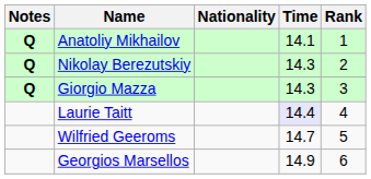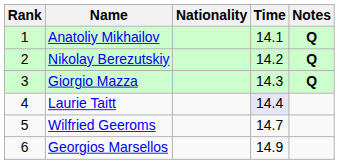 <table class="wikitable sortable" style="text-align:center">
 <tr>
-<th>Notes</th>
+<th>Rank</th>
 <th>Name</th>
 <th>Nationality</th>
 <th>Time</th>
-<th>Rank</th>
+<th>Notes</th>
 </tr>
 <tr bgcolor=ccffcc>
-<td><strong>Q</strong></td>
+<td>1</td>
 <td align=left><a href='#'>Anatoliy Mikhailov</a></td>
 <td align=left></td>
 <td>14.1</td>
-<td>1</td>
+<td><strong>Q</strong></td>
 </tr>
 <tr bgcolor=ccffcc>
-<td><strong>Q</strong></td>
+<td>2</td>
 <td align=left><a href='#'>Nikolay Berezutskiy</a></td>
 <td align=left></td>
-<td>14.3</td>
-<td>2</td>
+<td>14.2</td>
+<td><strong>Q</strong></td>
 </tr>
 <tr bgcolor=ccffcc>
-<td><strong>Q</strong></td>
+<td>3</td>
 <td align=left><a href='#'>Giorgio Mazza</a></td>
 <td align=left></td>
 <td>14.3</td>
-<td>3</td>
+<td><strong>Q</strong></td>
 </tr>
 <tr>
-<td></td>
+<td>4</td>
 <td align=left><a href='#'>Laurie Taitt</a></td>
 <td align=left></td>
 <td style="background: lavender;">14.4</td>
-<td>4</td>
+<td></td>
 </tr>
 <tr>
-<td></td>
+<td>5</td>
 <td align=left><a href='#'>Wilfried Geeroms</a></td>
 <td align=left></td>
 <td>14.7</td>
-<td>5</td>
+<td></td>
 </tr>
 <tr>
-<td></td>
+<td>6</td>
 <td align=left><a href='#'>Georgios Marsellos</a></td>
 <td align=left></td>
 <td>14.9</td>
-<td>6</td>
+<td></td>
 </tr>
 </table>
